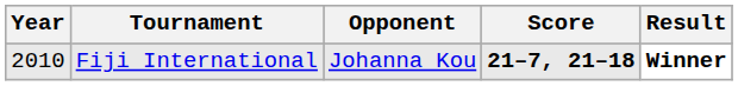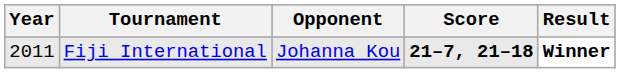 <table class="sortable wikitable" style="font-size: 90%;">
 <tr>
 <th>Year</th>
 <th>Tournament</th>
 <th>Opponent</th>
 <th>Score</th>
 <th>Result</th>
 </tr>
 <tr style="background:#E9E9E9">
-<td align="center">2010</td>
+<td align="center">2011</td>
 <td align="left"><a href='#'>Fiji International</a></td>
 <td align="left"> <a href='#'>Johanna Kou</a></td>
 <td align="left"><strong>21–7, 21–18</strong></td>
 <td style="text-align:left; background:white"> <strong>Winner</strong></td>
 </tr>
 </table>
